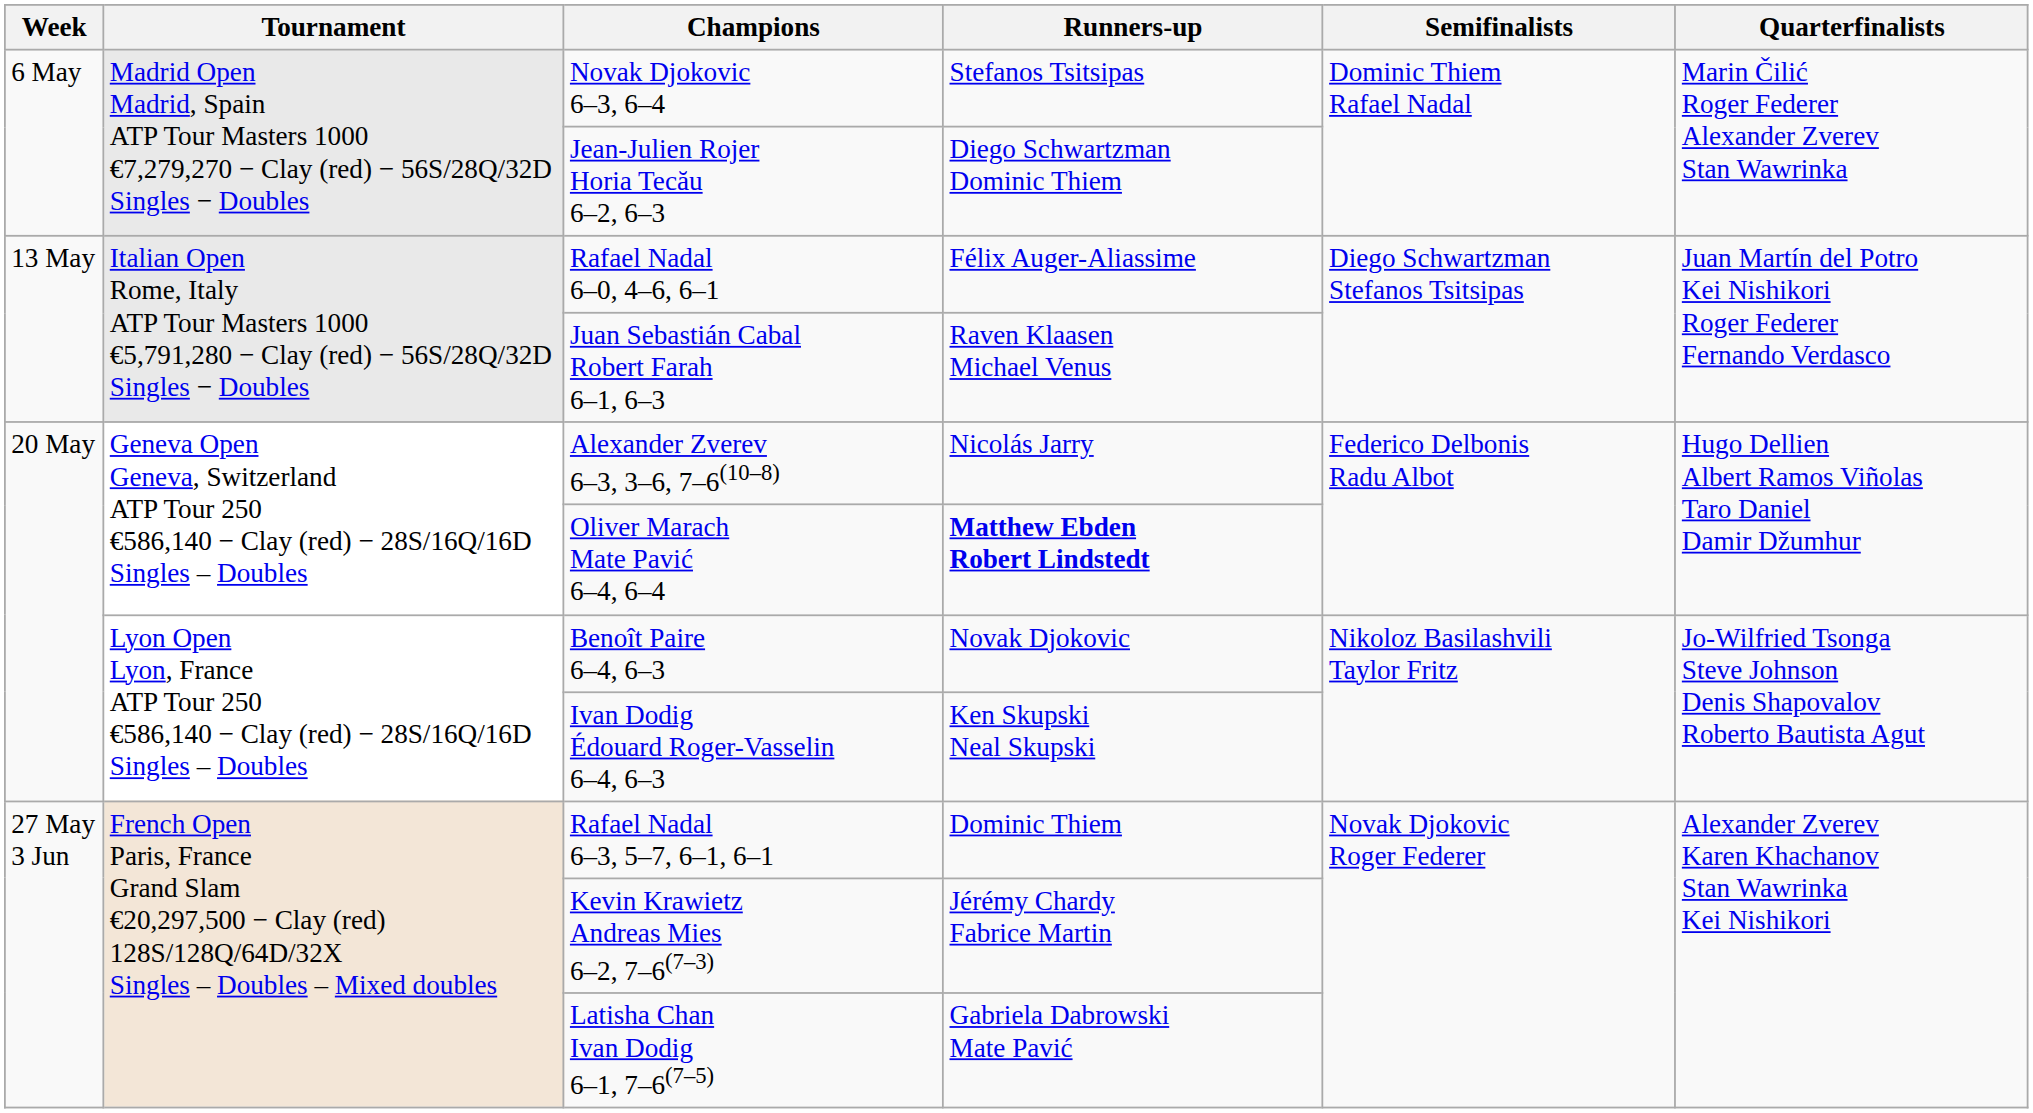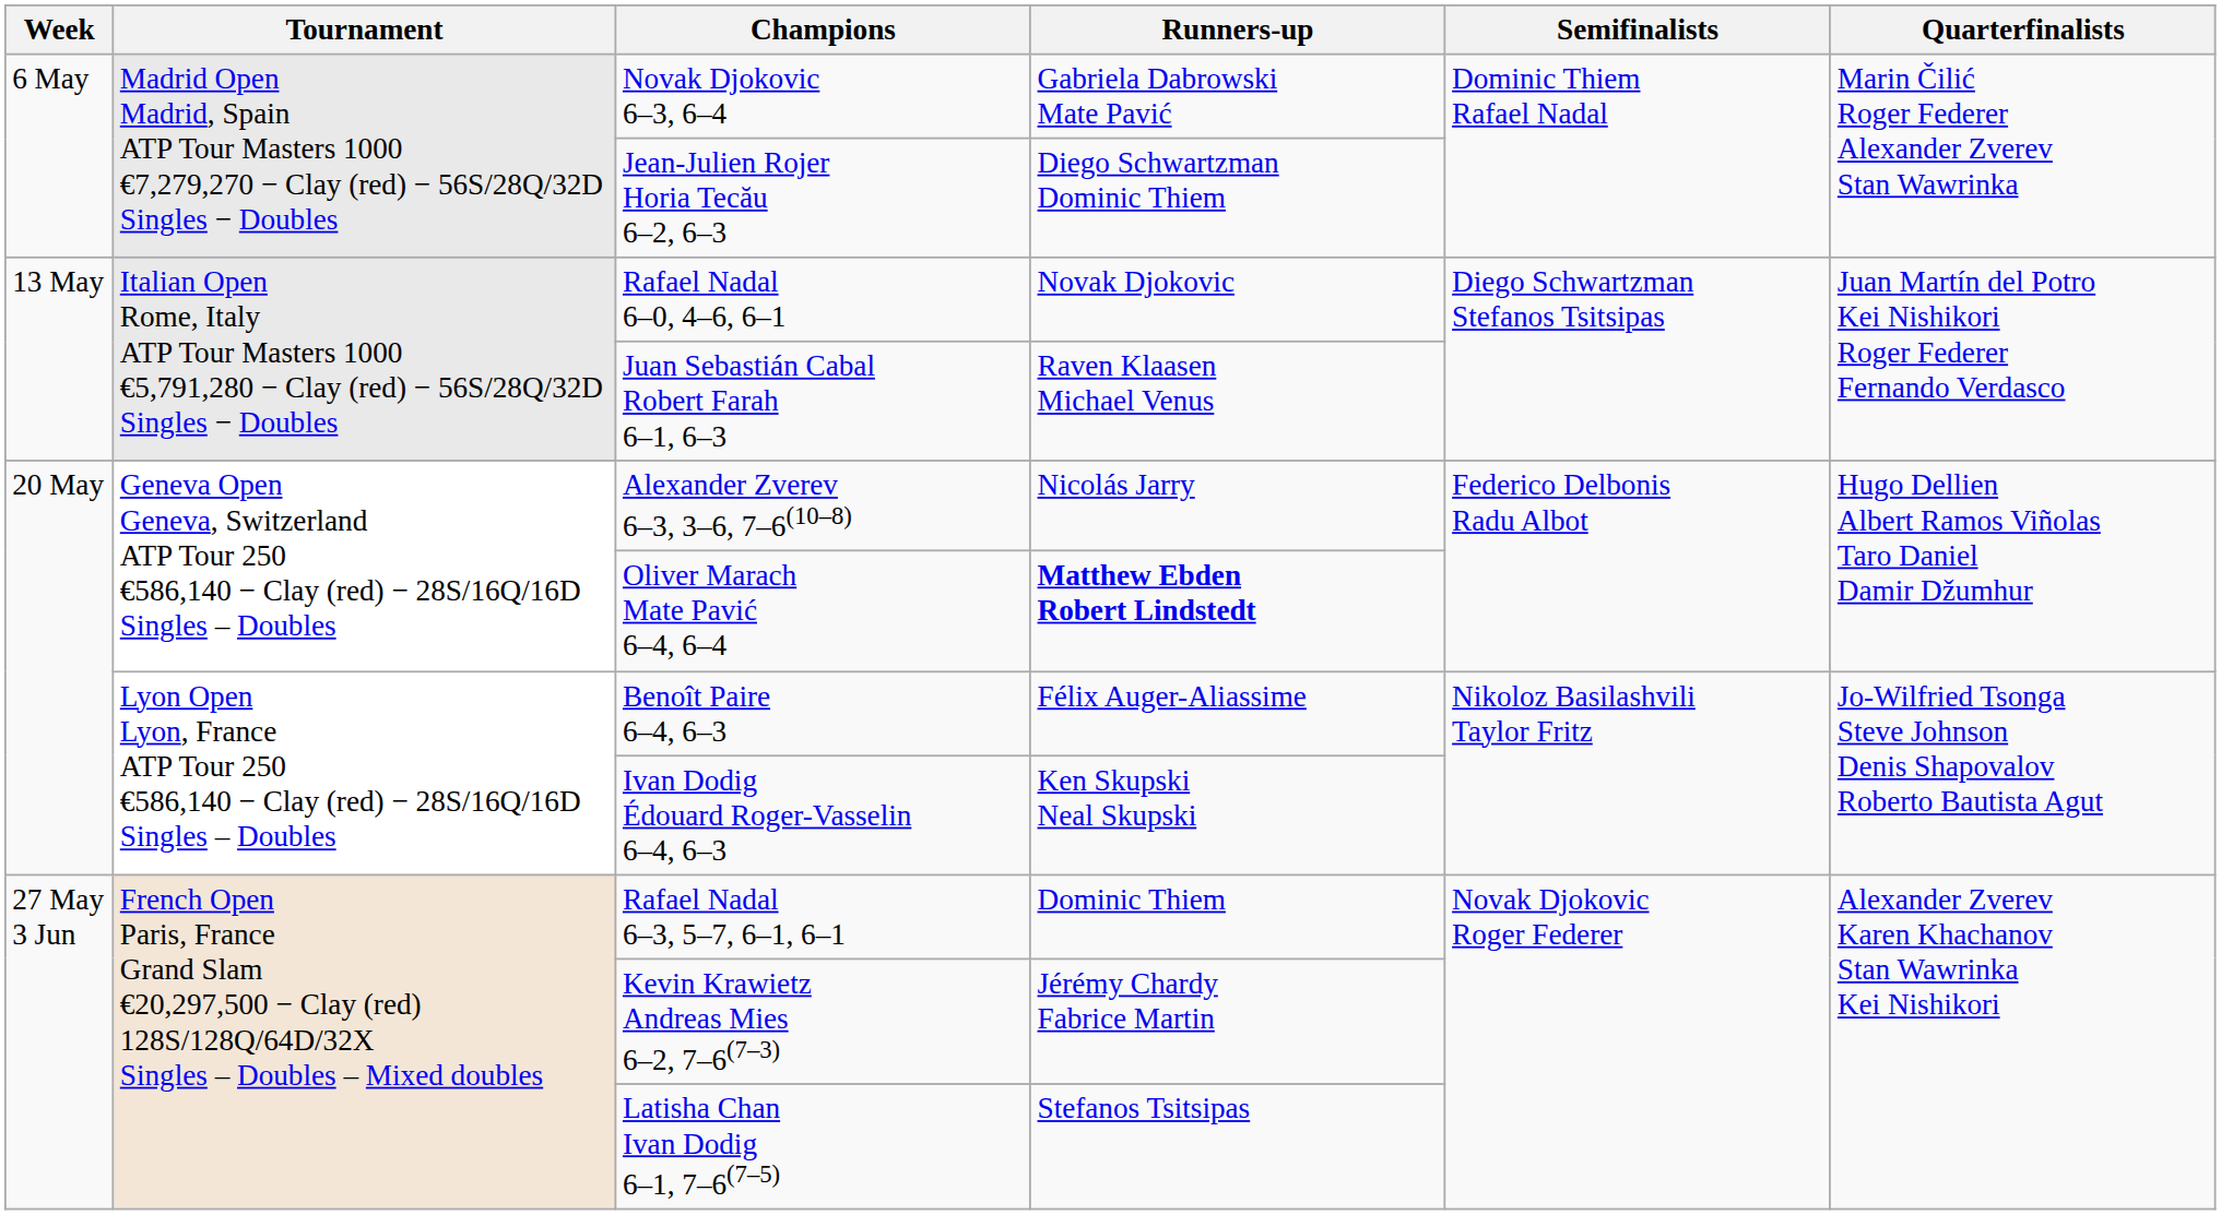 <table class=wikitable style=font-size:95%>
 <tr>
 <th style="width:48px;">Week</th>
 <th style="width:250px;">Tournament</th>
 <th style="width:205px;">Champions</th>
 <th style="width:205px;">Runners-up</th>
 <th style="width:190px;">Semifinalists</th>
 <th style="width:190px;">Quarterfinalists</th>
 </tr>
 <tr valign=top>
 <td rowspan=2>6 May</td>
 <td style="background:#e9e9e9;" rowspan="2"><a href='#'>Madrid Open</a><br> <a href='#'>Madrid</a>, Spain<br>ATP Tour Masters 1000<br>€7,279,270 − Clay (red) − 56S/28Q/32D<br><a href='#'>Singles</a> − <a href='#'>Doubles</a></td>
 <td> <a href='#'>Novak Djokovic</a><br>6–3, 6–4</td>
-<td> <a href='#'>Stefanos Tsitsipas</a></td>
+<td> <a href='#'>Gabriela Dabrowski</a> <br>  <a href='#'>Mate Pavić</a></td>
 <td rowspan=2> <a href='#'>Dominic Thiem</a><br>  <a href='#'>Rafael Nadal</a></td>
 <td rowspan=2> <a href='#'>Marin Čilić</a> <br> <a href='#'>Roger Federer</a><br>  <a href='#'>Alexander Zverev</a> <br>  <a href='#'>Stan Wawrinka</a></td>
 </tr>
 <tr valign=top>
 <td> <a href='#'>Jean-Julien Rojer</a> <br>  <a href='#'>Horia Tecău</a><br>6–2, 6–3</td>
 <td> <a href='#'>Diego Schwartzman</a> <br>  <a href='#'>Dominic Thiem</a></td>
 </tr>
 <tr valign=top>
 <td rowspan=2>13 May</td>
 <td style="background:#e9e9e9;" rowspan="2"><a href='#'>Italian Open</a><br> Rome, Italy<br>ATP Tour Masters 1000<br>€5,791,280 − Clay (red) − 56S/28Q/32D<br><a href='#'>Singles</a> − <a href='#'>Doubles</a></td>
 <td> <a href='#'>Rafael Nadal</a><br>6–0, 4–6, 6–1</td>
-<td> <a href='#'>Félix Auger-Aliassime</a></td>
+<td> <a href='#'>Novak Djokovic</a></td>
 <td rowspan=2> <a href='#'>Diego Schwartzman</a> <br>  <a href='#'>Stefanos Tsitsipas</a></td>
 <td rowspan=2> <a href='#'>Juan Martín del Potro</a> <br>  <a href='#'>Kei Nishikori</a> <br> <a href='#'>Roger Federer</a> <br>  <a href='#'>Fernando Verdasco</a></td>
 </tr>
 <tr valign=top>
 <td> <a href='#'>Juan Sebastián Cabal</a> <br>  <a href='#'>Robert Farah</a><br>6–1, 6–3</td>
 <td> <a href='#'>Raven Klaasen</a> <br>  <a href='#'>Michael Venus</a></td>
 </tr>
 <tr valign=top>
 <td rowspan=4>20 May</td>
 <td style="background:#fff;" rowspan="2"><a href='#'>Geneva Open</a><br> <a href='#'>Geneva</a>, Switzerland<br>ATP Tour 250<br>€586,140 − Clay (red) − 28S/16Q/16D<br><a href='#'>Singles</a> – <a href='#'>Doubles</a></td>
 <td> <a href='#'>Alexander Zverev</a><br>6–3, 3–6, 7–6<sup>(10–8)</sup></td>
 <td> <a href='#'>Nicolás Jarry</a></td>
 <td rowspan=2> <a href='#'>Federico Delbonis</a><br>   <a href='#'>Radu Albot</a></td>
 <td rowspan="2"> <a href='#'>Hugo Dellien</a> <br>  <a href='#'>Albert Ramos Viñolas</a> <br> <a href='#'>Taro Daniel</a> <br>  <a href='#'>Damir Džumhur</a></td>
 </tr>
 <tr valign=top>
 <td> <a href='#'>Oliver Marach</a><br> <a href='#'>Mate Pavić</a><br>6–4, 6–4</td>
 <td><strong> <a href='#'>Matthew Ebden</a><br> <a href='#'>Robert Lindstedt</a></strong></td>
 </tr>
 <tr valign=top>
 <td style="background:#fff;" rowspan="2"><a href='#'>Lyon Open</a><br> <a href='#'>Lyon</a>, France<br>ATP Tour 250<br>€586,140 − Clay (red) − 28S/16Q/16D<br><a href='#'>Singles</a> – <a href='#'>Doubles</a></td>
 <td> <a href='#'>Benoît Paire</a><br>6–4, 6–3</td>
-<td> <a href='#'>Novak Djokovic</a></td>
+<td> <a href='#'>Félix Auger-Aliassime</a></td>
 <td rowspan=2> <a href='#'>Nikoloz Basilashvili</a> <br>  <a href='#'>Taylor Fritz</a></td>
 <td rowspan=2> <a href='#'>Jo-Wilfried Tsonga</a> <br> <a href='#'>Steve Johnson</a> <br>  <a href='#'>Denis Shapovalov</a> <br>  <a href='#'>Roberto Bautista Agut</a></td>
 </tr>
 <tr valign=top>
 <td> <a href='#'>Ivan Dodig</a><br> <a href='#'>Édouard Roger-Vasselin</a><br>6–4, 6–3</td>
 <td> <a href='#'>Ken Skupski</a><br> <a href='#'>Neal Skupski</a></td>
 </tr>
 <tr valign=top>
 <td rowspan=3>27 May<br>3 Jun</td>
 <td style="background:#f3e6d7;" rowspan="3"><a href='#'>French Open</a><br> Paris, France<br>Grand Slam<br>€20,297,500 − Clay (red)<br>128S/128Q/64D/32X<br><a href='#'>Singles</a> – <a href='#'>Doubles</a> – <a href='#'>Mixed doubles</a></td>
 <td> <a href='#'>Rafael Nadal</a><br> 6–3, 5–7, 6–1, 6–1</td>
 <td> <a href='#'>Dominic Thiem</a></td>
 <td rowspan=3> <a href='#'>Novak Djokovic</a><br> <a href='#'>Roger Federer</a></td>
 <td rowspan=3> <a href='#'>Alexander Zverev</a><br> <a href='#'>Karen Khachanov</a><br>  <a href='#'>Stan Wawrinka</a><br> <a href='#'>Kei Nishikori</a></td>
 </tr>
 <tr valign=top>
 <td> <a href='#'>Kevin Krawietz</a> <br>  <a href='#'>Andreas Mies</a> <br> 6–2, 7–6<sup>(7–3)</sup></td>
 <td> <a href='#'>Jérémy Chardy</a> <br>  <a href='#'>Fabrice Martin</a></td>
 </tr>
 <tr valign=top>
 <td> <a href='#'>Latisha Chan</a> <br>  <a href='#'>Ivan Dodig</a> <br> 6–1, 7–6<sup>(7–5)</sup></td>
-<td> <a href='#'>Gabriela Dabrowski</a> <br>  <a href='#'>Mate Pavić</a></td>
+<td> <a href='#'>Stefanos Tsitsipas</a></td>
 </tr>
 </table>
